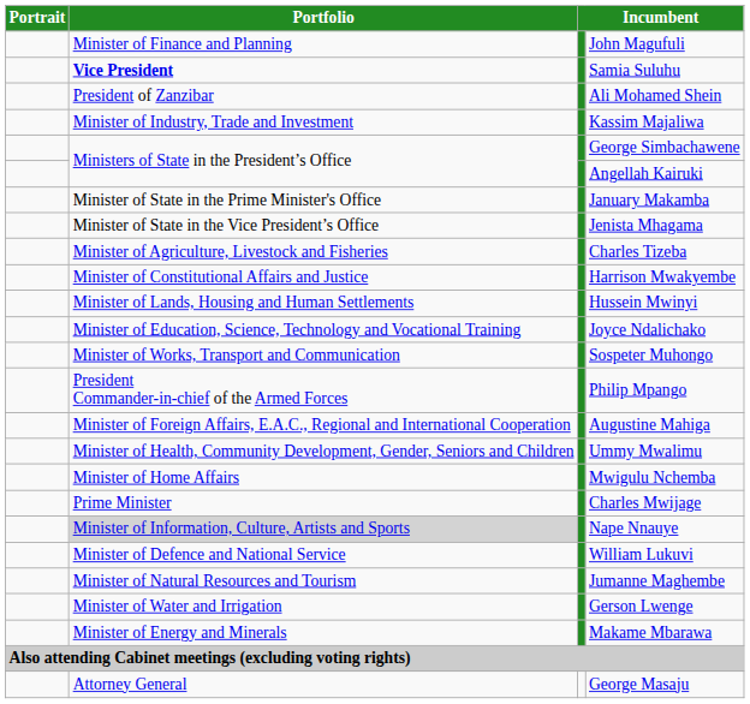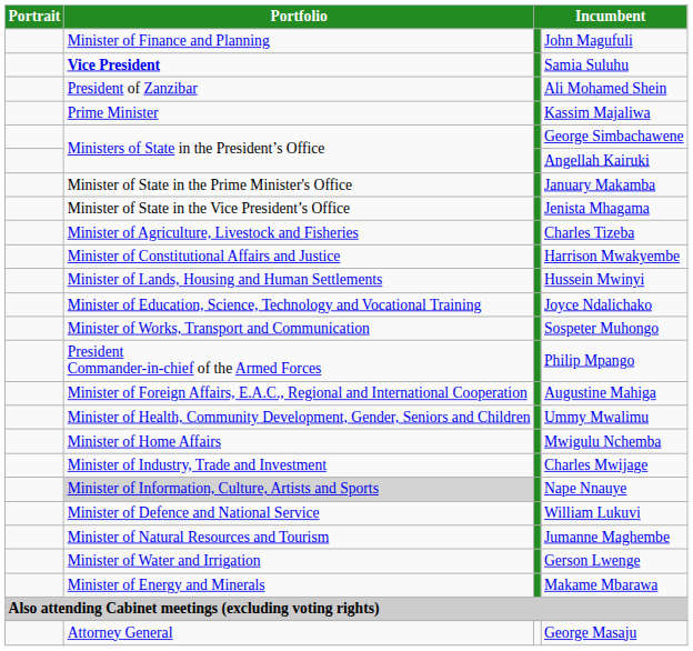 <table class="wikitable" id="5 November 2015">
 <tr>
 <th style="background-color:#228B22;color: white">Portrait</th>
 <th style="background-color:#228B22;color: white">Portfolio</th>
 <th colspan=2 style="background-color:#228B22;color: white">Incumbent</th>
 </tr>
 <tr>
 <td></td>
 <td><a href='#'>Minister of Finance and Planning</a></td>
 <td style="background:#228B22"></td>
 <td><a href='#'>John Magufuli</a></td>
 </tr>
 <tr>
 <td></td>
 <td><strong><a href='#'>Vice President</a></strong></td>
 <td style="background:#228B22"></td>
 <td><a href='#'>Samia Suluhu</a></td>
 </tr>
 <tr>
 <td></td>
 <td><a href='#'>President</a> of <a href='#'>Zanzibar</a><br></td>
 <td style="background:#228B22"></td>
 <td><a href='#'>Ali Mohamed Shein</a></td>
 </tr>
 <tr>
 <td></td>
-<td><a href='#'>Minister of Industry, Trade and Investment</a></td>
+<td><a href='#'>Prime Minister</a></td>
 <td style="background:#228B22"></td>
 <td><a href='#'>Kassim Majaliwa</a> </td>
 </tr>
 <tr>
 <td></td>
 <td rowspan="2"><a href='#'>Ministers of State</a> in the President’s Office <br></td>
 <td style="background:#228B22"></td>
 <td><a href='#'>George Simbachawene</a> </td>
 </tr>
 <tr>
 <td></td>
 <td style="background:#228B22"></td>
 <td><a href='#'>Angellah Kairuki</a> </td>
 </tr>
 <tr>
 <td></td>
 <td>Minister of State in the Prime Minister's Office <br></td>
 <td style="background:#228B22"></td>
 <td><a href='#'>January Makamba</a> </td>
 </tr>
 <tr>
 <td></td>
 <td>Minister of State in the Vice President’s Office <br></td>
 <td style="background:#228B22"></td>
 <td><a href='#'>Jenista Mhagama</a> </td>
 </tr>
 <tr>
 <td></td>
 <td><a href='#'>Minister of Agriculture, Livestock and Fisheries</a></td>
 <td style="background:#228B22"></td>
 <td><a href='#'>Charles Tizeba</a> </td>
 </tr>
 <tr>
 <td></td>
 <td><a href='#'>Minister of Constitutional Affairs and Justice</a></td>
 <td style="background:#228B22"></td>
 <td><a href='#'>Harrison Mwakyembe</a> </td>
 </tr>
 <tr>
 <td></td>
 <td><a href='#'>Minister of Lands, Housing and Human Settlements</a></td>
 <td style="background:#228B22"></td>
 <td><a href='#'>Hussein Mwinyi</a> </td>
 </tr>
 <tr>
 <td></td>
 <td><a href='#'>Minister of Education, Science, Technology and Vocational Training</a></td>
 <td style="background:#228B22"></td>
 <td><a href='#'>Joyce Ndalichako</a> </td>
 </tr>
 <tr>
 <td></td>
 <td><a href='#'>Minister of Works, Transport and Communication</a></td>
 <td style="background:#228B22"></td>
 <td><a href='#'>Sospeter Muhongo</a> </td>
 </tr>
 <tr>
 <td></td>
 <td><a href='#'>President</a><br><a href='#'>Commander-in-chief</a> of the <a href='#'>Armed Forces</a></td>
 <td style="background:#228B22"></td>
 <td><a href='#'>Philip Mpango</a> </td>
 </tr>
 <tr>
 <td></td>
 <td><a href='#'>Minister of Foreign Affairs, E.A.C., Regional and International Cooperation</a></td>
 <td style="background:#228B22"></td>
 <td><a href='#'>Augustine Mahiga</a> </td>
 </tr>
 <tr>
 <td></td>
 <td><a href='#'>Minister of Health, Community Development, Gender, Seniors and Children</a></td>
 <td style="background:#228B22"></td>
 <td><a href='#'>Ummy Mwalimu</a> </td>
 </tr>
 <tr>
 <td></td>
 <td><a href='#'>Minister of Home Affairs</a></td>
 <td style="background:#228B22"></td>
 <td><a href='#'>Mwigulu Nchemba</a> </td>
 </tr>
 <tr>
 <td></td>
-<td><a href='#'>Prime Minister</a></td>
+<td><a href='#'>Minister of Industry, Trade and Investment</a></td>
 <td style="background:#228B22"></td>
 <td><a href='#'>Charles Mwijage</a> </td>
 </tr>
 <tr>
 <td></td>
 <td style="background: lightgrey;"><a href='#'>Minister of Information, Culture, Artists and Sports</a></td>
 <td style="background:#228B22"></td>
 <td><a href='#'>Nape Nnauye</a> </td>
 </tr>
 <tr>
 <td></td>
 <td><a href='#'>Minister of Defence and National Service</a></td>
 <td style="background:#228B22"></td>
 <td><a href='#'>William Lukuvi</a> </td>
 </tr>
 <tr>
 <td></td>
 <td><a href='#'>Minister of Natural Resources and Tourism</a></td>
 <td style="background:#228B22"></td>
 <td><a href='#'>Jumanne Maghembe</a> </td>
 </tr>
 <tr>
 <td></td>
 <td><a href='#'>Minister of Water and Irrigation</a></td>
 <td style="background:#228B22"></td>
 <td><a href='#'>Gerson Lwenge</a> </td>
 </tr>
 <tr>
 <td></td>
 <td><a href='#'>Minister of Energy and Minerals</a></td>
 <td style="background:#228B22"></td>
 <td><a href='#'>Makame Mbarawa</a> </td>
 </tr>
 <tr>
 <td style="background:#cccccc;" colspan="5"><strong>Also attending Cabinet meetings (excluding voting rights) </strong></td>
 </tr>
 <tr>
 <td></td>
 <td><a href='#'>Attorney General</a></td>
 <td></td>
 <td><a href='#'>George Masaju</a></td>
 </tr>
 </table>
